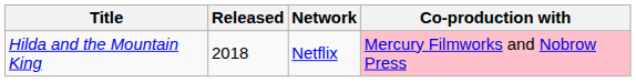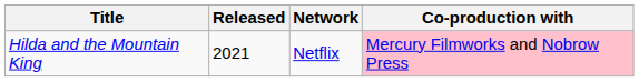 <table class="wikitable sortable">
 <tr>
 <th>Title</th>
 <th>Released</th>
 <th>Network</th>
 <th>Co-production with</th>
 </tr>
 <tr>
 <td><em><a href='#'>Hilda and the Mountain King</a></em></td>
-<td>2018</td>
+<td>2021</td>
 <td><a href='#'>Netflix</a></td>
 <td style="background: pink;"><a href='#'>Mercury Filmworks</a> and <a href='#'>Nobrow Press</a></td>
 </tr>
 </table>
